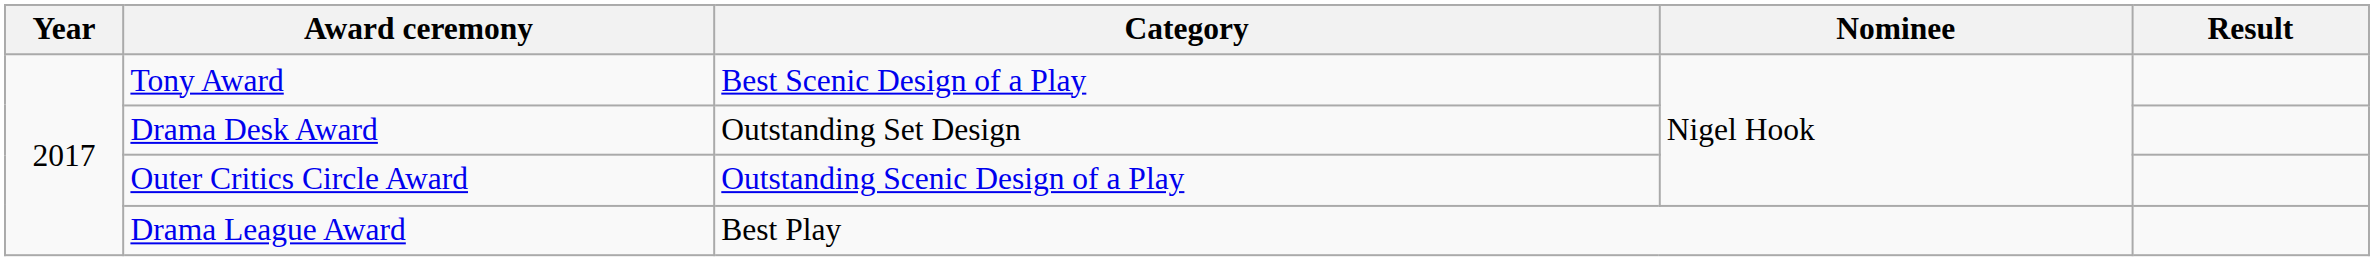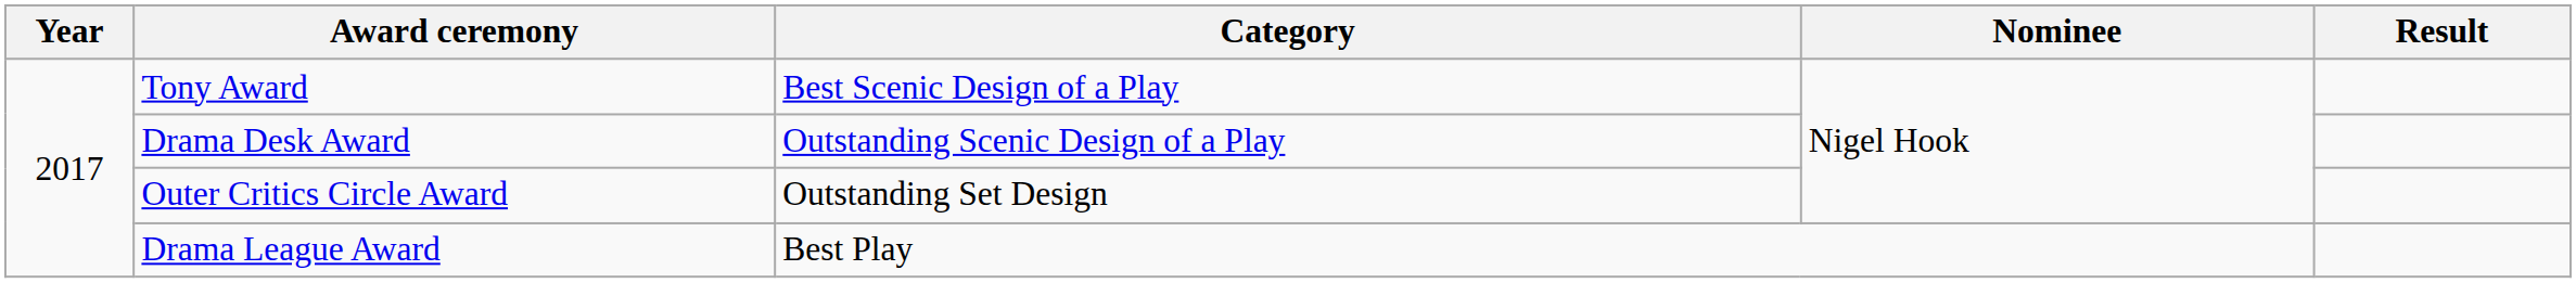 <table class="wikitable" width="95%">
 <tr>
 <th width="5%">Year</th>
 <th width="25%">Award ceremony</th>
 <th width="40%">Category</th>
 <th width="20%">Nominee</th>
 <th width="10%">Result</th>
 </tr>
 <tr>
 <td rowspan="4" align="center">2017</td>
 <td><a href='#'>Tony Award</a></td>
 <td><a href='#'>Best Scenic Design of a Play</a></td>
 <td rowspan="3">Nigel Hook</td>
 <td></td>
 </tr>
 <tr>
 <td><a href='#'>Drama Desk Award</a></td>
-<td>Outstanding Set Design</td>
+<td><a href='#'>Outstanding Scenic Design of a Play</a></td>
 <td></td>
 </tr>
 <tr>
 <td><a href='#'>Outer Critics Circle Award</a></td>
-<td><a href='#'>Outstanding Scenic Design of a Play</a></td>
+<td>Outstanding Set Design</td>
 <td></td>
 </tr>
 <tr>
 <td><a href='#'>Drama League Award</a></td>
 <td colspan="2">Best Play</td>
 <td></td>
 </tr>
 </table>
